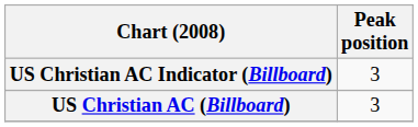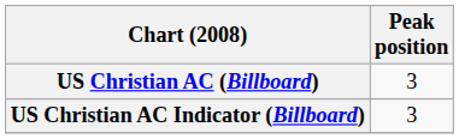 <table class="wikitable sortable plainrowheaders" style="text-align:center">
 <tr>
 <th scope="col">Chart (2008)</th>
 <th scope="col">Peak<br> position</th>
+</tr>
+<tr>
+<th scope="row">US <a href='#'>Christian AC</a> (<em><a href='#'>Billboard</a></em>)</th>
+<td>3</td>
+</tr>
+<tr>
+</tr>
+<tr>
 </tr>
 <tr>
 <th scope="row">US Christian AC Indicator (<em><a href='#'>Billboard</a></em>)</th>
 <td align="center">3</td>
 </tr>
 <tr>
 </tr>
-<tr>
-</tr>
-<tr>
-<th scope="row">US <a href='#'>Christian AC</a> (<em><a href='#'>Billboard</a></em>)</th>
-<td>3</td>
-</tr>
-<tr>
-</tr>
 </table>
